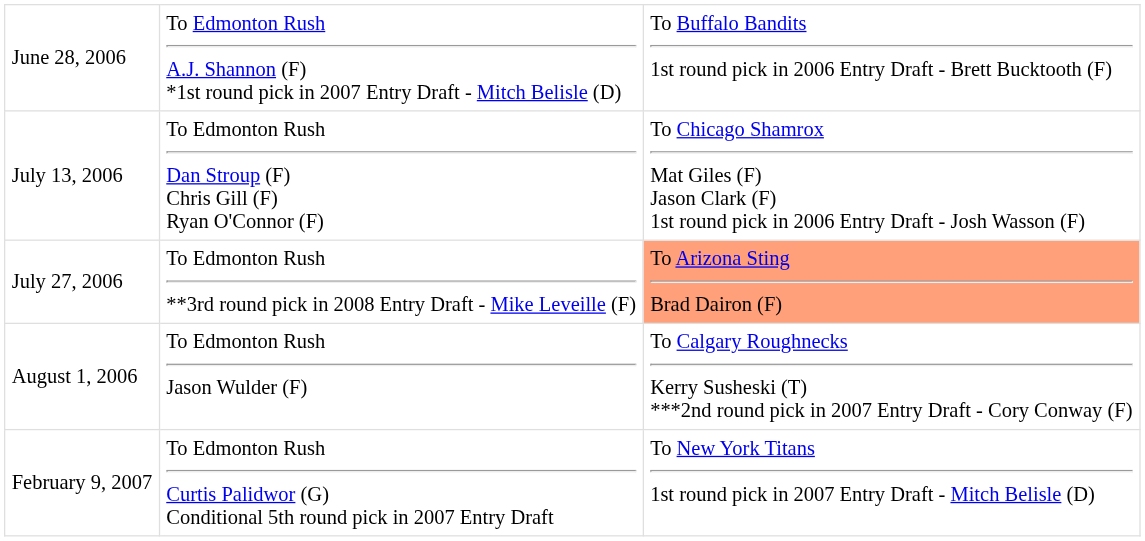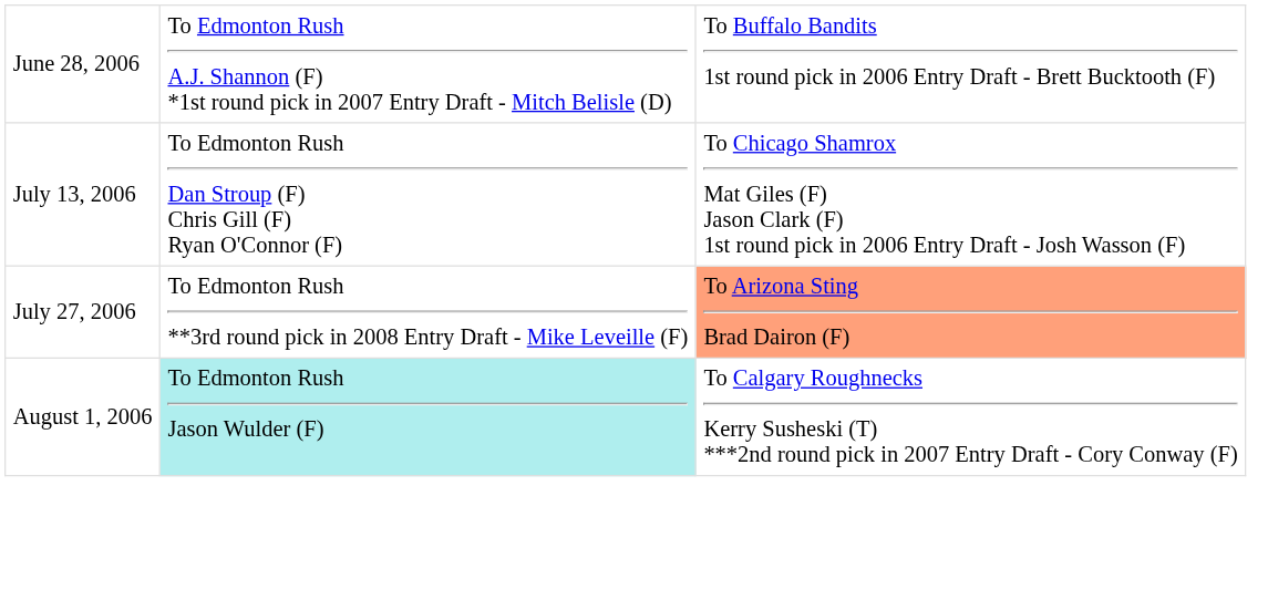 <table border=1 style="border-collapse:collapse" bordercolor="#DFDFDF"  cellpadding="5">
 <tr>
 <td>June 28, 2006</td>
 <td valign="top">To <a href='#'>Edmonton Rush</a> <hr> <a href='#'>A.J. Shannon</a> (F) <br> *1st round pick in 2007 Entry Draft - <a href='#'>Mitch Belisle</a> (D)</td>
 <td valign="top">To <a href='#'>Buffalo Bandits</a> <hr> 1st round pick in 2006 Entry Draft - Brett Bucktooth (F)</td>
 </tr>
 <tr>
 <td>July 13, 2006</td>
 <td valign="top">To Edmonton Rush <hr> <a href='#'>Dan Stroup</a> (F) <br> Chris Gill (F) <br> Ryan O'Connor (F)</td>
 <td valign="top">To <a href='#'>Chicago Shamrox</a> <hr> Mat Giles (F) <br> Jason Clark (F) <br> 1st round pick in 2006 Entry Draft - Josh Wasson (F)</td>
 </tr>
 <tr>
 <td>July 27, 2006</td>
 <td valign="top">To Edmonton Rush <hr> **3rd round pick in 2008 Entry Draft - <a href='#'>Mike Leveille</a> (F)</td>
 <td valign="top" style="background: lightsalmon;">To <a href='#'>Arizona Sting</a> <hr> Brad Dairon (F)</td>
 </tr>
 <tr>
 <td>August 1, 2006</td>
-<td valign="top">To Edmonton Rush <hr> Jason Wulder (F)</td>
+<td valign="top" style="background: paleturquoise;">To Edmonton Rush <hr> Jason Wulder (F)</td>
 <td valign="top">To <a href='#'>Calgary Roughnecks</a> <hr> Kerry Susheski (T) <br> ***2nd round pick in 2007 Entry Draft - Cory Conway (F)</td>
 </tr>
-<tr>
-<td>February 9, 2007<br></td>
-<td valign="top">To Edmonton Rush <hr> <a href='#'>Curtis Palidwor</a> (G) <br> Conditional 5th round pick in 2007 Entry Draft</td>
-<td valign="top">To <a href='#'>New York Titans</a> <hr> 1st round pick in 2007 Entry Draft - <a href='#'>Mitch Belisle</a> (D)</td>
-</tr>
 </table>
